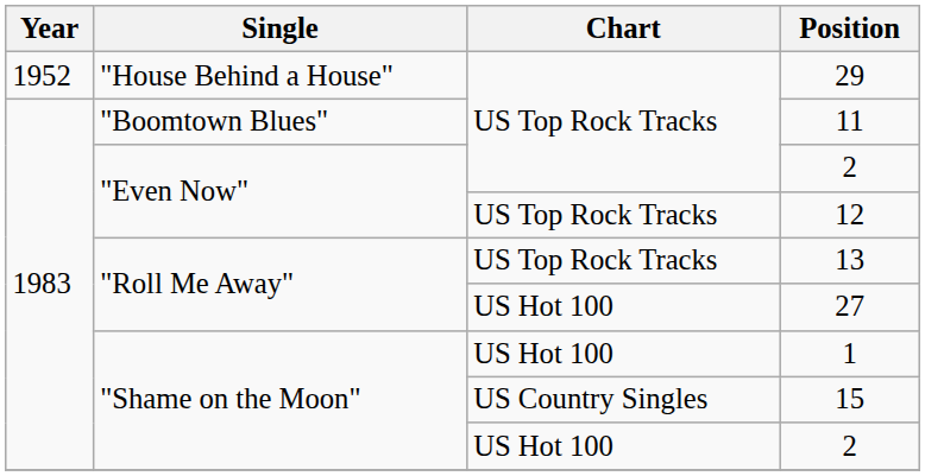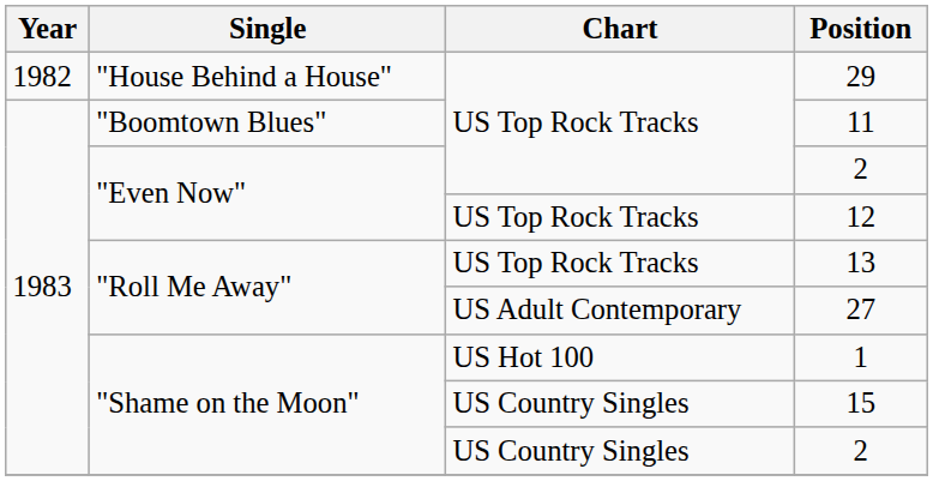 <table class="wikitable sortable" width="500px">
 <tr>
 <th>Year</th>
 <th>Single</th>
 <th>Chart</th>
 <th>Position</th>
 </tr>
 <tr>
-<td>1952</td>
+<td>1982</td>
 <td>"House Behind a House"</td>
 <td rowspan="3">US Top Rock Tracks</td>
 <td align="center">29</td>
 </tr>
 <tr>
 <td rowspan="8">1983</td>
 <td>"Boomtown Blues"</td>
 <td align="center">11</td>
 </tr>
 <tr>
 <td rowspan="2">"Even Now"</td>
 <td align="center">2</td>
 </tr>
 <tr>
 <td>US Top Rock Tracks</td>
 <td align="center">12</td>
 </tr>
 <tr>
 <td rowspan="2">"Roll Me Away"</td>
 <td>US Top Rock Tracks</td>
 <td align="center">13</td>
 </tr>
 <tr>
-<td>US Hot 100</td>
+<td>US Adult Contemporary</td>
 <td align="center">27</td>
 </tr>
 <tr>
 <td rowspan="3">"Shame on the Moon"</td>
 <td>US Hot 100</td>
 <td align="center">1</td>
 </tr>
 <tr>
 <td>US Country Singles</td>
 <td align="center">15</td>
 </tr>
 <tr>
-<td>US Hot 100</td>
+<td>US Country Singles</td>
 <td align="center">2</td>
 </tr>
 <tr>
 </tr>
 </table>
